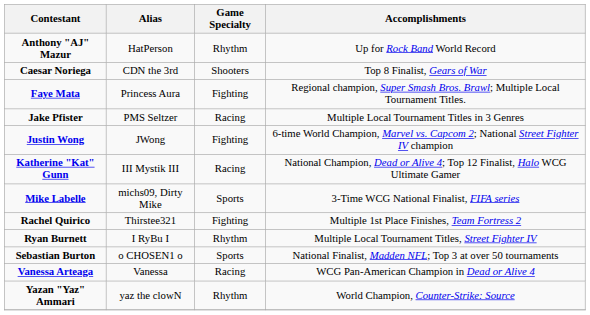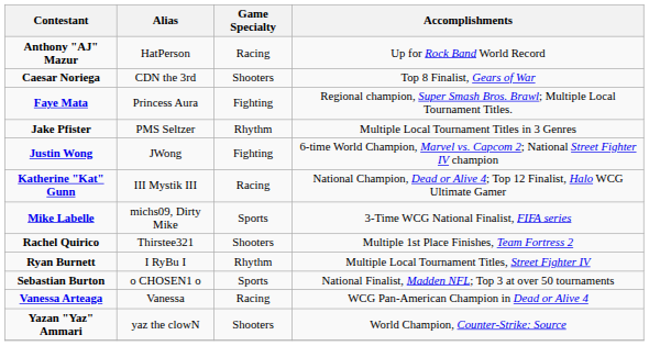 <table class="wikitable" border="1" style="text-align:center">
 <tr>
 <th>Contestant</th>
 <th>Alias</th>
 <th>Game Specialty</th>
 <th>Accomplishments</th>
 </tr>
 <tr>
 <td><strong>Anthony "AJ" Mazur</strong></td>
 <td>HatPerson</td>
-<td>Rhythm</td>
+<td>Racing</td>
 <td>Up for <em><a href='#'>Rock Band</a></em> World Record</td>
 </tr>
 <tr>
 <td><strong>Caesar Noriega</strong></td>
 <td>CDN the 3rd</td>
 <td>Shooters</td>
 <td>Top 8 Finalist, <em><a href='#'>Gears of War</a></em></td>
 </tr>
 <tr>
 <td><strong><a href='#'>Faye Mata</a></strong></td>
 <td>Princess Aura</td>
 <td>Fighting</td>
 <td>Regional champion, <em><a href='#'>Super Smash Bros. Brawl</a></em>; Multiple Local Tournament Titles.</td>
 </tr>
 <tr>
 <td><strong>Jake Pfister</strong></td>
 <td>PMS Seltzer</td>
-<td>Racing</td>
+<td>Rhythm</td>
 <td>Multiple Local Tournament Titles in 3 Genres</td>
 </tr>
 <tr>
 <td><strong><a href='#'>Justin Wong</a></strong></td>
 <td>JWong</td>
 <td>Fighting</td>
 <td>6-time World Champion, <em><a href='#'>Marvel vs. Capcom 2</a></em>; National <em><a href='#'>Street Fighter IV</a></em> champion</td>
 </tr>
 <tr>
 <td><strong><a href='#'>Katherine "Kat" Gunn</a></strong></td>
 <td>III Mystik III</td>
 <td>Racing</td>
 <td>National Champion, <em><a href='#'>Dead or Alive 4</a></em>; Top 12 Finalist, <em><a href='#'>Halo</a></em> WCG Ultimate Gamer</td>
 </tr>
 <tr>
 <td><strong><a href='#'>Mike Labelle</a></strong></td>
 <td>michs09, Dirty Mike</td>
 <td>Sports</td>
 <td>3-Time WCG National Finalist, <em><a href='#'>FIFA series</a></em></td>
 </tr>
 <tr>
 <td><strong>Rachel Quirico</strong></td>
 <td>Thirstee321</td>
-<td>Fighting</td>
+<td>Shooters</td>
 <td>Multiple 1st Place Finishes, <em><a href='#'>Team Fortress 2</a></em></td>
 </tr>
 <tr>
 <td><strong>Ryan Burnett</strong></td>
 <td>I RyBu I</td>
 <td>Rhythm</td>
 <td>Multiple Local Tournament Titles, <em><a href='#'>Street Fighter IV</a></em></td>
 </tr>
 <tr>
 <td><strong>Sebastian Burton</strong></td>
 <td>o CHOSEN1 o</td>
 <td>Sports</td>
 <td>National Finalist, <em><a href='#'>Madden NFL</a></em>; Top 3 at over 50 tournaments</td>
 </tr>
 <tr>
 <td><strong><a href='#'>Vanessa Arteaga</a></strong></td>
 <td>Vanessa</td>
 <td>Racing</td>
 <td>WCG Pan-American Champion in <em><a href='#'>Dead or Alive 4</a></em></td>
 </tr>
 <tr>
 <td><strong>Yazan "Yaz" Ammari</strong></td>
 <td>yaz the clowN</td>
-<td>Rhythm</td>
+<td>Shooters</td>
 <td>World Champion, <em><a href='#'>Counter-Strike: Source</a></em></td>
 </tr>
 <tr>
 </tr>
 </table>
